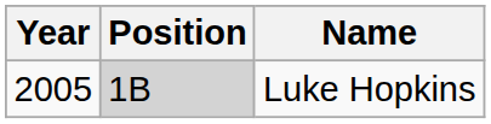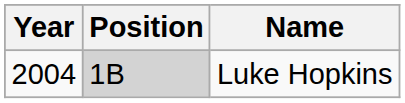 <table class="wikitable">
 <tr>
 <th>Year</th>
 <th>Position</th>
 <th>Name</th>
 </tr>
 <tr>
-<td>2005</td>
+<td>2004</td>
 <td style="background: lightgrey;">1B</td>
 <td>Luke Hopkins</td>
 </tr>
 </table>
